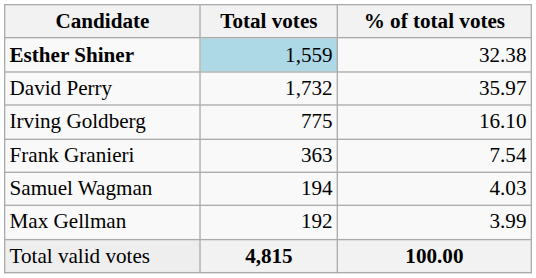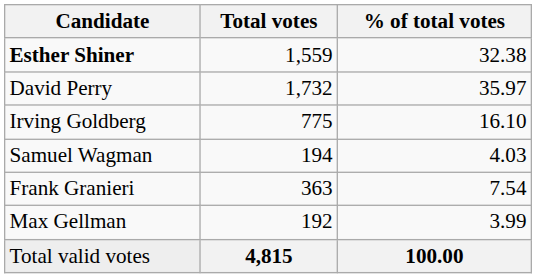 <table class="wikitable" width="400">
 <tr>
 <th align="left">Candidate</th>
 <th align="right">Total votes</th>
 <th align="right">% of total votes</th>
 </tr>
 <tr>
 <td align="left"><strong>Esther Shiner</strong></td>
-<td align="right" style="background: lightblue;">1,559</td>
+<td align="right">1,559</td>
 <td align="right">32.38</td>
 </tr>
 <tr>
 <td align="left">David Perry</td>
 <td align="right">1,732</td>
 <td align="right">35.97</td>
 </tr>
 <tr>
 <td align="left">Irving Goldberg</td>
 <td align="right">775</td>
 <td align="right">16.10</td>
 </tr>
 <tr>
+<td align="left">Samuel Wagman</td>
+<td align="right">194</td>
+<td align="right">4.03</td>
+</tr>
+<tr>
 <td align="left">Frank Granieri</td>
 <td align="right">363</td>
 <td align="right">7.54</td>
-</tr>
-<tr>
-<td align="left">Samuel Wagman</td>
-<td align="right">194</td>
-<td align="right">4.03</td>
 </tr>
 <tr>
 <td align="left">Max Gellman</td>
 <td align="right">192</td>
 <td align="right">3.99</td>
 </tr>
 <tr bgcolor="#EEEEEE">
 <td align="left">Total valid votes</td>
 <th align="right">4,815</th>
 <th align="right">100.00</th>
 </tr>
 </table>
